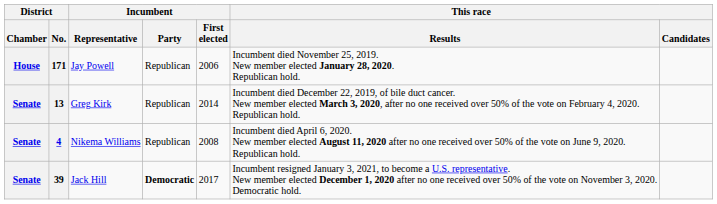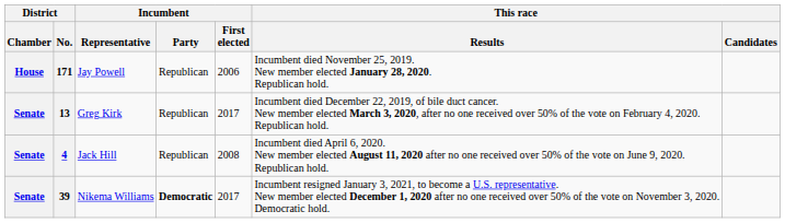 <table class="wikitable sortable">
 <tr valign=bottom>
 <th colspan="2">District</th>
 <th colspan="3">Incumbent</th>
 <th colspan="2">This race</th>
 </tr>
 <tr valign=bottom>
 <th>Chamber</th>
 <th>No.</th>
 <th>Representative</th>
 <th>Party</th>
 <th>First<br>elected</th>
 <th>Results</th>
 <th>Candidates</th>
 </tr>
 <tr>
 <th><a href='#'>House</a></th>
 <th>171</th>
 <td><a href='#'>Jay Powell</a></td>
 <td>Republican</td>
 <td>2006</td>
 <td>Incumbent died November 25, 2019.<br>New member elected <strong>January 28, 2020</strong>.<br>Republican hold.</td>
 <td nowrap></td>
 </tr>
 <tr>
 <th><a href='#'>Senate</a></th>
 <th>13</th>
 <td><a href='#'>Greg Kirk</a></td>
 <td>Republican</td>
-<td>2014</td>
+<td>2017</td>
 <td>Incumbent died December 22, 2019, of bile duct cancer.<br>New member elected <strong>March 3, 2020</strong>, after no one received over 50% of the vote on February 4, 2020.<br>Republican hold.</td>
 <td nowrap></td>
 </tr>
 <tr>
 <th><a href='#'>Senate</a></th>
 <th><a href='#'>4</a></th>
-<td><a href='#'>Nikema Williams</a></td>
+<td><a href='#'>Jack Hill</a></td>
 <td>Republican</td>
 <td>2008</td>
 <td>Incumbent died April 6, 2020.<br>New member elected <strong>August 11, 2020</strong> after no one received over 50% of the vote on June 9, 2020.<br>Republican hold.</td>
 <td nowrap></td>
 </tr>
 <tr>
 <th><a href='#'>Senate</a></th>
 <th>39</th>
-<td><a href='#'>Jack Hill</a></td>
+<td><a href='#'>Nikema Williams</a></td>
 <td><strong>Democratic</strong></td>
 <td>2017<br></td>
 <td>Incumbent resigned January 3, 2021, to become a <a href='#'>U.S. representative</a>.<br>New member elected <strong>December 1, 2020</strong> after no one received over 50% of the vote on November 3, 2020.<br>Democratic hold.</td>
 <td nowrap></td>
 </tr>
 </table>
